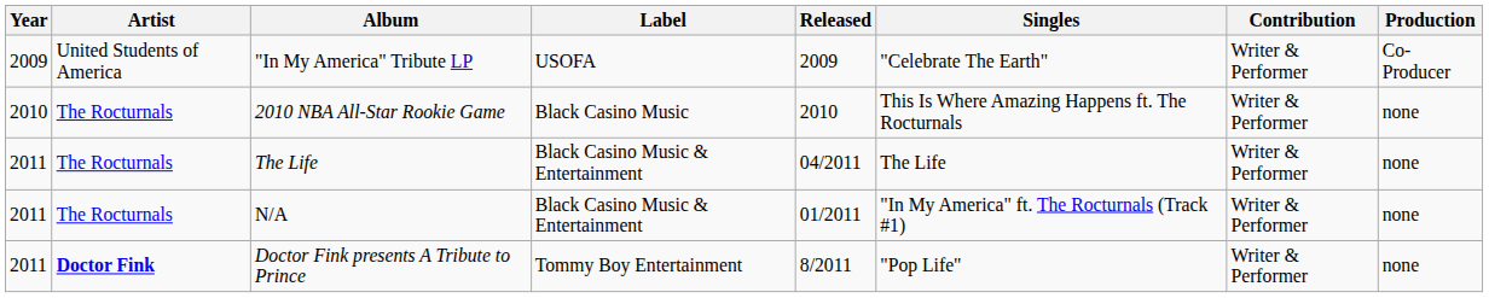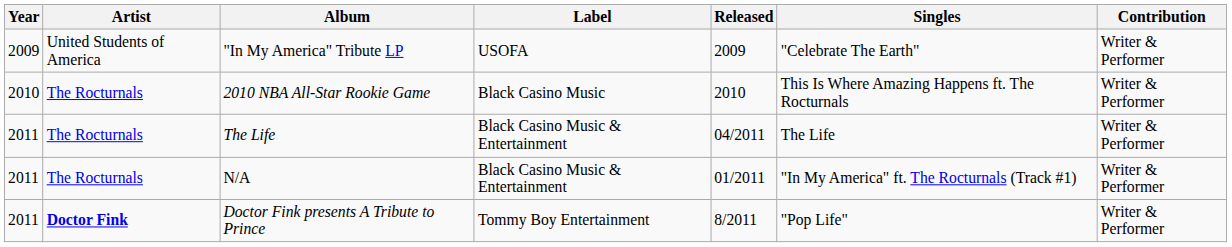 <table class="wikitable">
 <tr>
 <th>Year</th>
 <th>Artist</th>
 <th>Album</th>
 <th>Label</th>
 <th>Released</th>
 <th>Singles</th>
 <th>Contribution</th>
-<th>Production</th>
 </tr>
 <tr>
 <td>2009</td>
 <td>United Students of America</td>
 <td>"In My America" Tribute <a href='#'>LP</a></td>
 <td>USOFA</td>
 <td>2009</td>
 <td>"Celebrate The Earth"</td>
 <td>Writer & Performer</td>
-<td>Co-Producer</td>
 </tr>
 <tr>
 <td>2010</td>
 <td><a href='#'>The Rocturnals</a></td>
 <td><em>2010 NBA All-Star Rookie Game</em></td>
 <td>Black Casino Music</td>
 <td>2010</td>
 <td>This Is Where Amazing Happens ft. The Rocturnals</td>
 <td>Writer & Performer</td>
-<td>none</td>
 </tr>
 <tr>
 <td>2011</td>
 <td><a href='#'>The Rocturnals</a></td>
 <td><em>The Life</em></td>
 <td>Black Casino Music & Entertainment</td>
 <td>04/2011</td>
 <td>The Life</td>
 <td>Writer & Performer</td>
-<td>none</td>
 </tr>
 <tr>
 <td>2011</td>
 <td><a href='#'>The Rocturnals</a></td>
 <td>N/A</td>
 <td>Black Casino Music & Entertainment</td>
 <td>01/2011</td>
 <td>"In My America" ft. <a href='#'>The Rocturnals</a> (Track #1)</td>
 <td>Writer & Performer</td>
-<td>none</td>
 </tr>
 <tr>
 <td>2011</td>
 <td><strong><a href='#'>Doctor Fink</a></strong></td>
 <td><em>Doctor Fink presents A Tribute to Prince</em></td>
 <td Orfin Record>Tommy Boy Entertainment</td>
 <td>8/2011</td>
 <td>"Pop Life"</td>
 <td>Writer & Performer</td>
-<td>none</td>
 </tr>
 </table>
